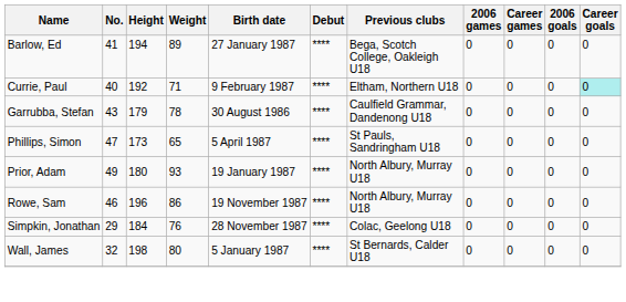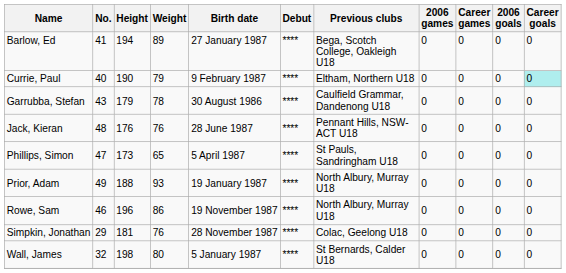 <table class="wikitable" style="font-size: 95%;">
 <tr>
 <th>Name</th>
 <th>No.</th>
 <th>Height</th>
 <th>Weight</th>
 <th>Birth date</th>
 <th>Debut</th>
 <th width="150">Previous clubs</th>
 <th width="5">2006 games</th>
 <th width="5">Career games</th>
 <th width="5">2006 goals</th>
 <th width="5">Career goals</th>
 </tr>
 <tr valign="top">
 <td>Barlow, Ed</td>
 <td>41</td>
 <td>194</td>
 <td>89</td>
 <td>27 January 1987</td>
 <td>****</td>
 <td>Bega, Scotch College, Oakleigh U18</td>
 <td>0</td>
 <td>0</td>
 <td>0</td>
 <td>0</td>
 </tr>
 <tr>
 <td>Currie, Paul</td>
 <td>40</td>
-<td>192</td>
-<td>71</td>
+<td>190</td>
+<td>79</td>
 <td>9 February 1987</td>
 <td>****</td>
 <td>Eltham, Northern U18</td>
 <td>0</td>
 <td>0</td>
 <td>0</td>
 <td style="background: paleturquoise;">0</td>
 </tr>
 <tr>
 <td>Garrubba, Stefan</td>
 <td>43</td>
 <td>179</td>
 <td>78</td>
 <td>30 August 1986</td>
 <td>****</td>
 <td>Caulfield Grammar, Dandenong U18</td>
 <td>0</td>
 <td>0</td>
 <td>0</td>
 <td>0</td>
 </tr>
 <tr>
+<td>Jack, Kieran</td>
+<td>48</td>
+<td>176</td>
+<td>76</td>
+<td>28 June 1987</td>
+<td>****</td>
+<td>Pennant Hills, NSW-ACT U18</td>
+<td>0</td>
+<td>0</td>
+<td>0</td>
+<td>0</td>
+</tr>
+<tr>
 <td>Phillips, Simon</td>
 <td>47</td>
 <td>173</td>
 <td>65</td>
 <td>5 April 1987</td>
 <td>****</td>
 <td>St Pauls, Sandringham U18</td>
 <td>0</td>
 <td>0</td>
 <td>0</td>
 <td>0</td>
 </tr>
 <tr>
 <td>Prior, Adam</td>
 <td>49</td>
-<td>180</td>
+<td>188</td>
 <td>93</td>
 <td>19 January 1987</td>
 <td>****</td>
 <td>North Albury, Murray U18</td>
 <td>0</td>
 <td>0</td>
 <td>0</td>
 <td>0</td>
 </tr>
 <tr>
 <td>Rowe, Sam</td>
 <td>46</td>
 <td>196</td>
 <td>86</td>
 <td>19 November 1987</td>
 <td>****</td>
 <td>North Albury, Murray U18</td>
 <td>0</td>
 <td>0</td>
 <td>0</td>
 <td>0</td>
 </tr>
 <tr>
 <td>Simpkin, Jonathan</td>
 <td>29</td>
-<td>184</td>
+<td>181</td>
 <td>76</td>
 <td>28 November 1987</td>
 <td>****</td>
 <td>Colac, Geelong U18</td>
 <td>0</td>
 <td>0</td>
 <td>0</td>
 <td>0</td>
 </tr>
 <tr>
 <td>Wall, James</td>
 <td>32</td>
 <td>198</td>
 <td>80</td>
 <td>5 January 1987</td>
 <td>****</td>
 <td>St Bernards, Calder U18</td>
 <td>0</td>
 <td>0</td>
 <td>0</td>
 <td>0</td>
 </tr>
 <tr>
 </tr>
 </table>
